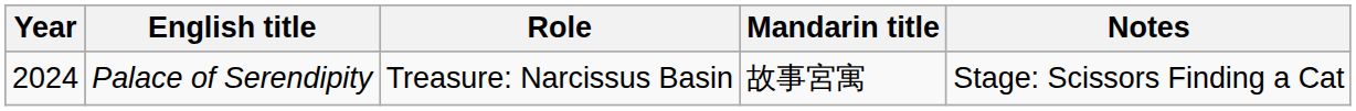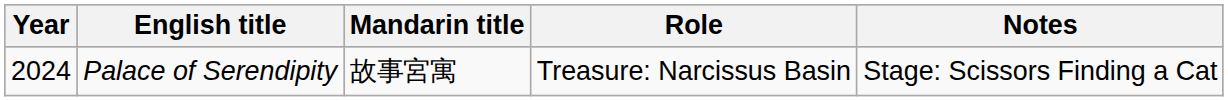 <table class="wikitable sortable">
 <tr>
 <th>Year</th>
 <th>English title</th>
+<th>Mandarin title</th>
 <th>Role</th>
-<th>Mandarin title</th>
 <th class="unsortable">Notes</th>
 </tr>
 <tr>
 <td>2024</td>
 <td><em>Palace of Serendipity</em></td>
+<td>故事宮寓</td>
 <td>Treasure: Narcissus Basin</td>
-<td>故事宮寓</td>
 <td>Stage: Scissors Finding a Cat</td>
 </tr>
 </table>
